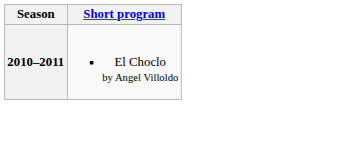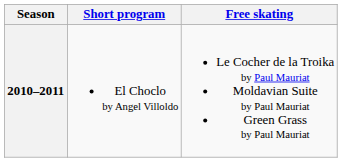 <table class=wikitable style=text-align:center>
 <tr>
 <th>Season</th>
 <th><a href='#'>Short program</a></th>
+<th><a href='#'>Free skating</a></th>
 </tr>
 <tr>
 <th>2010–2011</th>
 <td><br><ul><li>El Choclo <br><small> by Angel Villoldo </small></li></ul></td>
+<td><br><ul><li>Le Cocher de la Troika <br><small> by <a href='#'>Paul Mauriat</a> </small></li><li>Moldavian Suite <br><small> by Paul Mauriat </small></li><li>Green Grass <br><small> by Paul Mauriat </small></li></ul></td>
 </tr>
 </table>
